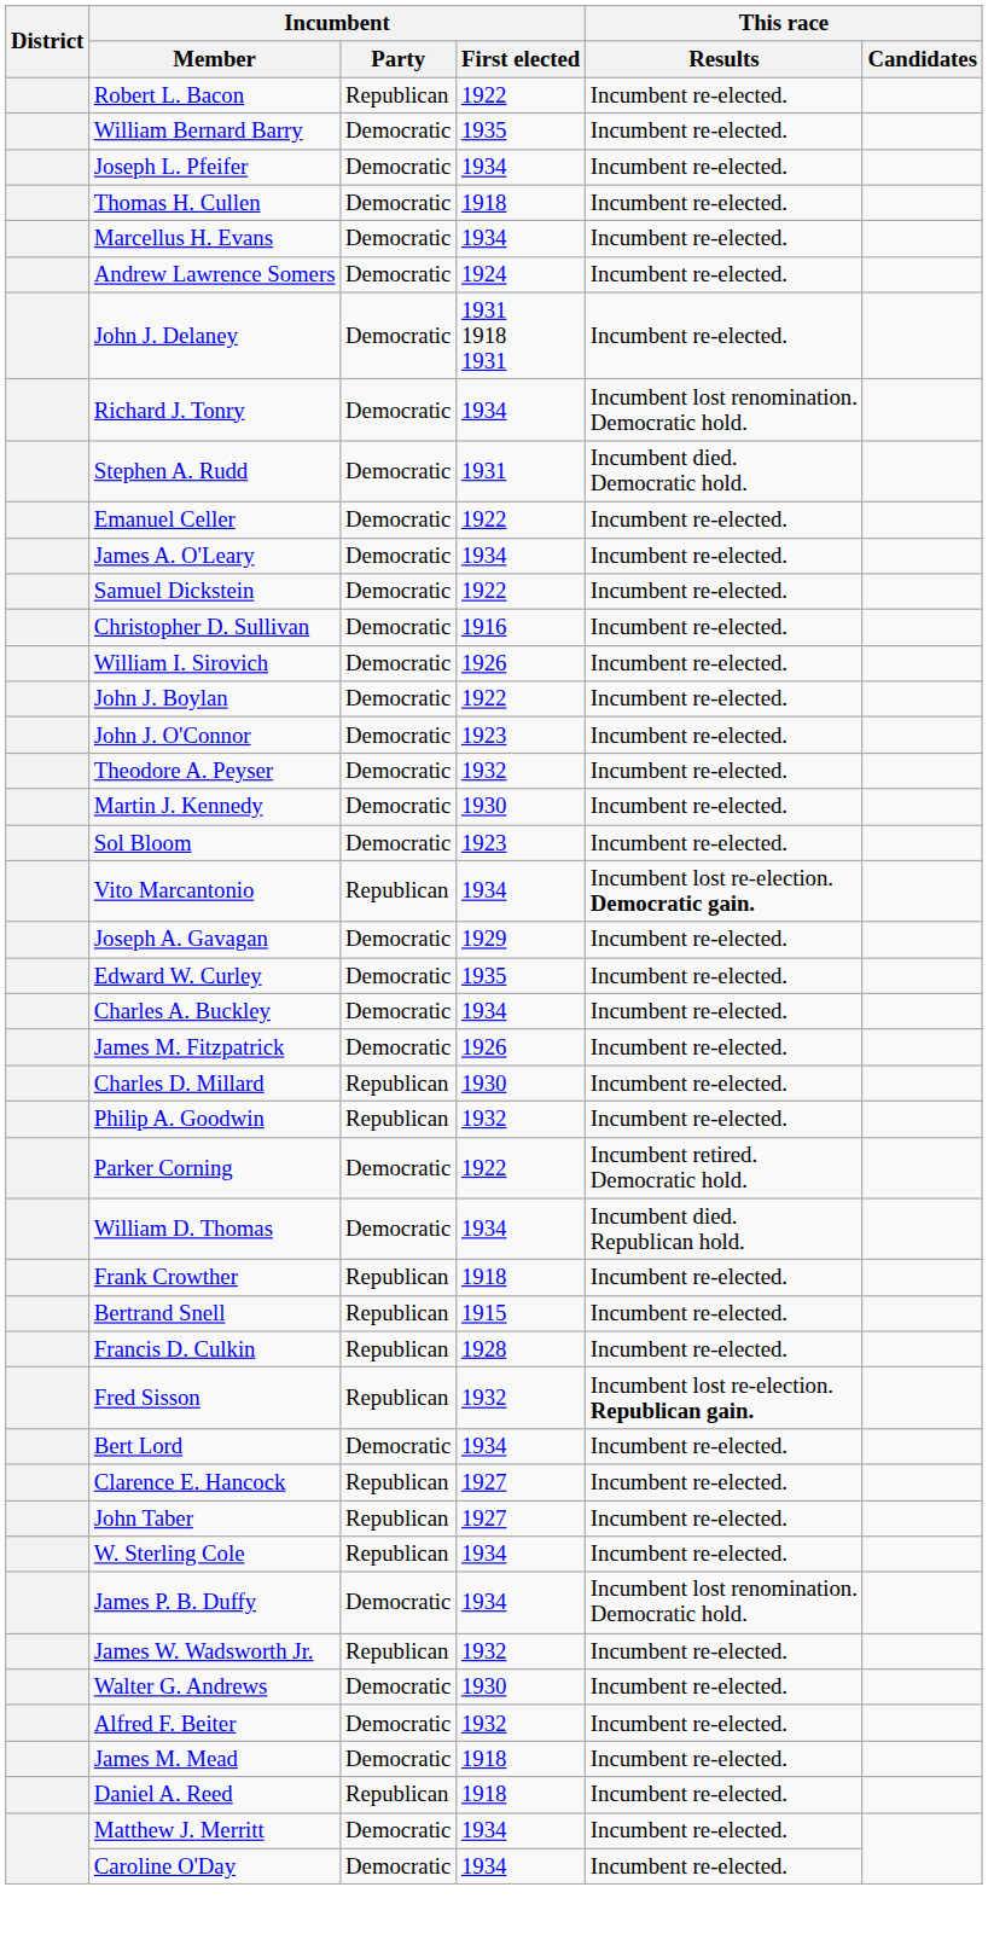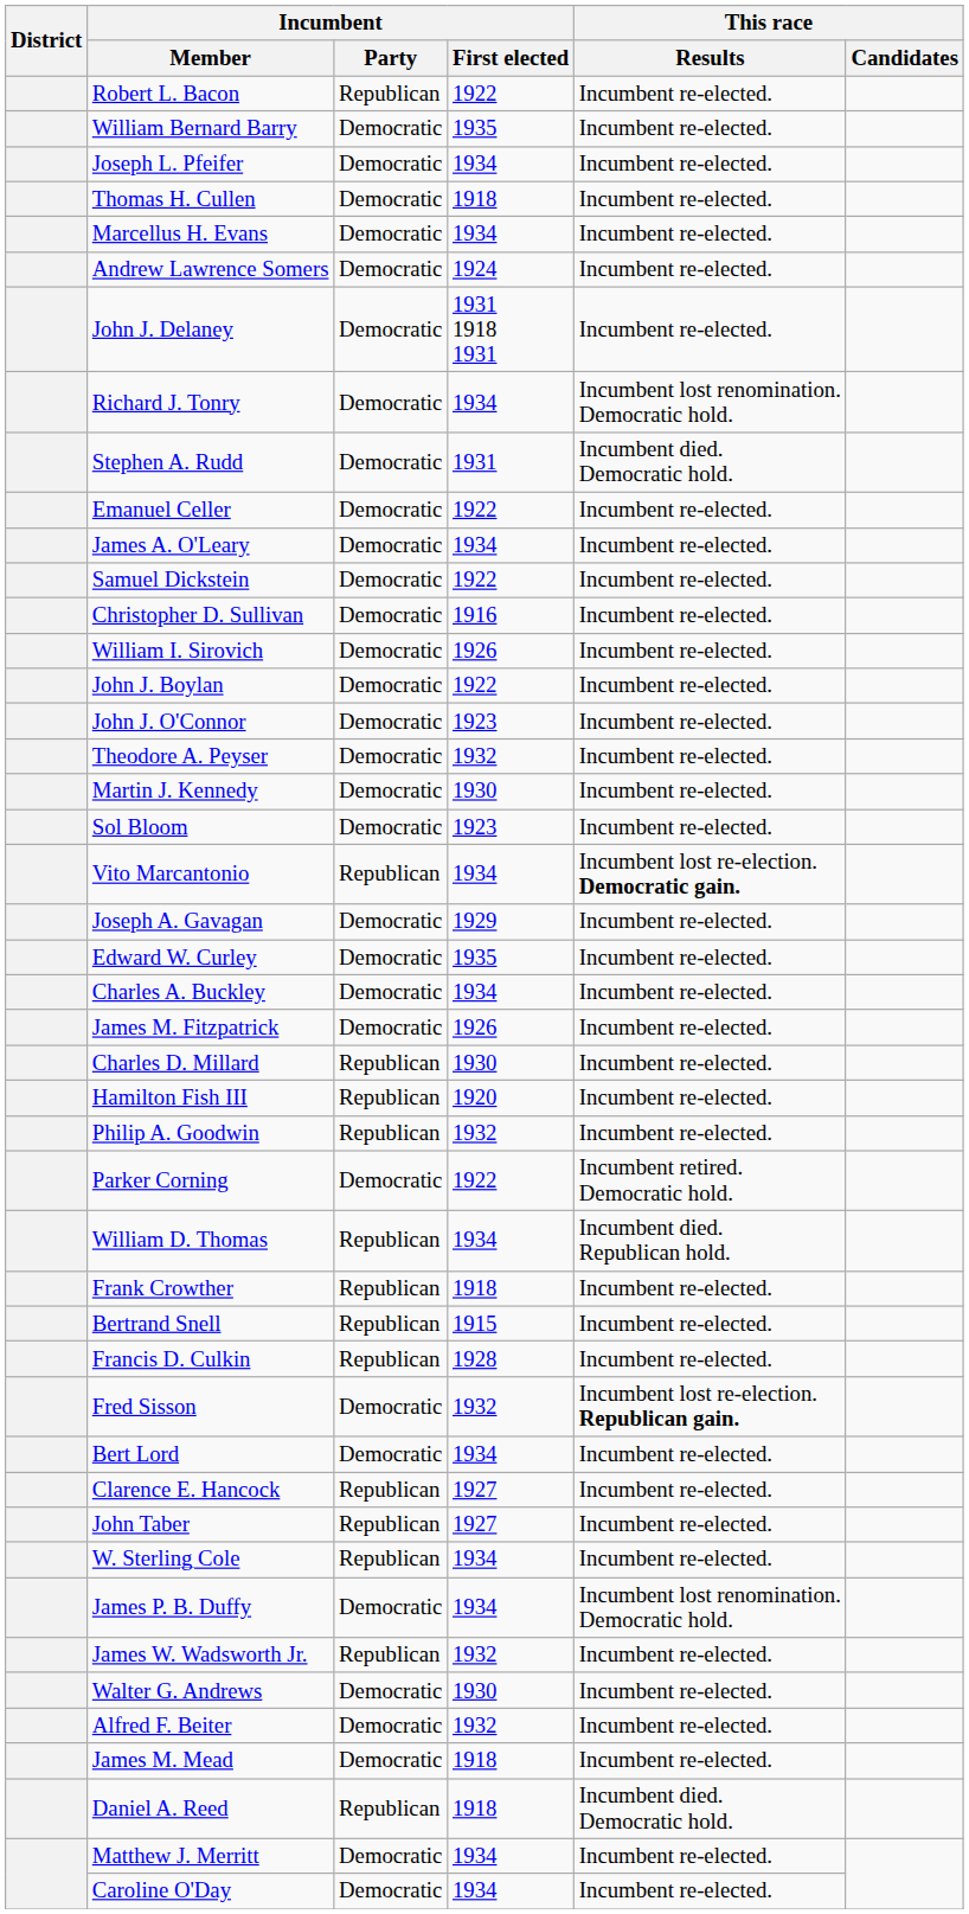 <table class=wikitable>
 <tr>
 <th rowspan=2>District</th>
 <th colspan=3>Incumbent</th>
 <th colspan=2>This race</th>
 </tr>
 <tr>
 <th>Member</th>
 <th>Party</th>
 <th>First elected</th>
 <th>Results</th>
 <th>Candidates</th>
 </tr>
 <tr>
 <th></th>
 <td><a href='#'>Robert L. Bacon</a></td>
 <td>Republican</td>
 <td><a href='#'>1922</a></td>
 <td>Incumbent re-elected.</td>
 <td nowrap></td>
 </tr>
 <tr>
 <th></th>
 <td><a href='#'>William Bernard Barry</a></td>
 <td>Democratic</td>
 <td><a href='#'>1935 </a></td>
 <td>Incumbent re-elected.</td>
 <td nowrap></td>
 </tr>
 <tr>
 <th></th>
 <td><a href='#'>Joseph L. Pfeifer</a></td>
 <td>Democratic</td>
 <td><a href='#'>1934</a></td>
 <td>Incumbent re-elected.</td>
 <td nowrap></td>
 </tr>
 <tr>
 <th></th>
 <td><a href='#'>Thomas H. Cullen</a></td>
 <td>Democratic</td>
 <td><a href='#'>1918</a></td>
 <td>Incumbent re-elected.</td>
 <td nowrap></td>
 </tr>
 <tr>
 <th></th>
 <td><a href='#'>Marcellus H. Evans</a></td>
 <td>Democratic</td>
 <td><a href='#'>1934</a></td>
 <td>Incumbent re-elected.</td>
 <td nowrap></td>
 </tr>
 <tr>
 <th></th>
 <td><a href='#'>Andrew Lawrence Somers</a></td>
 <td>Democratic</td>
 <td><a href='#'>1924</a></td>
 <td>Incumbent re-elected.</td>
 <td nowrap></td>
 </tr>
 <tr>
 <th></th>
 <td><a href='#'>John J. Delaney</a></td>
 <td>Democratic</td>
 <td><a href='#'>1931 </a><br>1918 <br><a href='#'>1931 </a></td>
 <td>Incumbent re-elected.</td>
 <td nowrap></td>
 </tr>
 <tr>
 <th></th>
 <td><a href='#'>Richard J. Tonry</a></td>
 <td>Democratic</td>
 <td><a href='#'>1934</a></td>
 <td>Incumbent lost renomination.<br>Democratic hold.</td>
 <td nowrap></td>
 </tr>
 <tr>
 <th></th>
 <td><a href='#'>Stephen A. Rudd</a></td>
 <td>Democratic</td>
 <td><a href='#'>1931 </a></td>
 <td>Incumbent died.<br>Democratic hold.</td>
 <td nowrap></td>
 </tr>
 <tr>
 <th></th>
 <td><a href='#'>Emanuel Celler</a></td>
 <td>Democratic</td>
 <td><a href='#'>1922</a></td>
 <td>Incumbent re-elected.</td>
 <td nowrap></td>
 </tr>
 <tr>
 <th></th>
 <td><a href='#'>James A. O'Leary</a></td>
 <td>Democratic</td>
 <td><a href='#'>1934</a></td>
 <td>Incumbent re-elected.</td>
 <td nowrap></td>
 </tr>
 <tr>
 <th></th>
 <td><a href='#'>Samuel Dickstein</a></td>
 <td>Democratic</td>
 <td><a href='#'>1922</a></td>
 <td>Incumbent re-elected.</td>
 <td nowrap></td>
 </tr>
 <tr>
 <th></th>
 <td><a href='#'>Christopher D. Sullivan</a></td>
 <td>Democratic</td>
 <td><a href='#'>1916</a></td>
 <td>Incumbent re-elected.</td>
 <td nowrap></td>
 </tr>
 <tr>
 <th></th>
 <td><a href='#'>William I. Sirovich</a></td>
 <td>Democratic</td>
 <td><a href='#'>1926</a></td>
 <td>Incumbent re-elected.</td>
 <td nowrap></td>
 </tr>
 <tr>
 <th></th>
 <td><a href='#'>John J. Boylan</a></td>
 <td>Democratic</td>
 <td><a href='#'>1922</a></td>
 <td>Incumbent re-elected.</td>
 <td nowrap></td>
 </tr>
 <tr>
 <th></th>
 <td><a href='#'>John J. O'Connor</a></td>
 <td>Democratic</td>
 <td><a href='#'>1923 </a></td>
 <td>Incumbent re-elected.</td>
 <td nowrap></td>
 </tr>
 <tr>
 <th></th>
 <td><a href='#'>Theodore A. Peyser</a></td>
 <td>Democratic</td>
 <td><a href='#'>1932</a></td>
 <td>Incumbent re-elected.</td>
 <td nowrap></td>
 </tr>
 <tr>
 <th></th>
 <td><a href='#'>Martin J. Kennedy</a></td>
 <td>Democratic</td>
 <td><a href='#'>1930</a></td>
 <td>Incumbent re-elected.</td>
 <td nowrap></td>
 </tr>
 <tr>
 <th></th>
 <td><a href='#'>Sol Bloom</a></td>
 <td>Democratic</td>
 <td><a href='#'>1923 </a></td>
 <td>Incumbent re-elected.</td>
 <td nowrap></td>
 </tr>
 <tr>
 <th></th>
 <td><a href='#'>Vito Marcantonio</a></td>
 <td>Republican</td>
 <td><a href='#'>1934</a></td>
 <td>Incumbent lost re-election.<br><strong>Democratic gain.</strong></td>
 <td nowrap></td>
 </tr>
 <tr>
 <th></th>
 <td><a href='#'>Joseph A. Gavagan</a></td>
 <td>Democratic</td>
 <td><a href='#'>1929 </a></td>
 <td>Incumbent re-elected.</td>
 <td nowrap></td>
 </tr>
 <tr>
 <th></th>
 <td><a href='#'>Edward W. Curley</a></td>
 <td>Democratic</td>
 <td><a href='#'>1935 </a></td>
 <td>Incumbent re-elected.</td>
 <td nowrap></td>
 </tr>
 <tr>
 <th></th>
 <td><a href='#'>Charles A. Buckley</a></td>
 <td>Democratic</td>
 <td><a href='#'>1934</a></td>
 <td>Incumbent re-elected.</td>
 <td nowrap></td>
 </tr>
 <tr>
 <th></th>
 <td><a href='#'>James M. Fitzpatrick</a></td>
 <td>Democratic</td>
 <td><a href='#'>1926</a></td>
 <td>Incumbent re-elected.</td>
 <td nowrap></td>
 </tr>
 <tr>
 <th></th>
 <td><a href='#'>Charles D. Millard</a></td>
 <td>Republican</td>
 <td><a href='#'>1930</a></td>
 <td>Incumbent re-elected.</td>
 <td nowrap></td>
 </tr>
 <tr>
 <th></th>
+<td><a href='#'>Hamilton Fish III</a></td>
+<td>Republican</td>
+<td><a href='#'>1920</a></td>
+<td>Incumbent re-elected.</td>
+<td nowrap></td>
+</tr>
+<tr>
+<th></th>
 <td><a href='#'>Philip A. Goodwin</a></td>
 <td>Republican</td>
 <td><a href='#'>1932</a></td>
 <td>Incumbent re-elected.</td>
 <td nowrap></td>
 </tr>
 <tr>
 <th></th>
 <td><a href='#'>Parker Corning</a></td>
 <td>Democratic</td>
 <td><a href='#'>1922</a></td>
 <td>Incumbent retired.<br>Democratic hold.</td>
 <td nowrap></td>
 </tr>
 <tr>
 <th></th>
 <td><a href='#'>William D. Thomas</a></td>
-<td>Democratic</td>
+<td>Republican</td>
 <td><a href='#'>1934</a></td>
 <td>Incumbent died.<br>Republican hold.</td>
 <td nowrap></td>
 </tr>
 <tr>
 <th></th>
 <td><a href='#'>Frank Crowther</a></td>
 <td>Republican</td>
 <td><a href='#'>1918</a></td>
 <td>Incumbent re-elected.</td>
 <td nowrap></td>
 </tr>
 <tr>
 <th></th>
 <td><a href='#'>Bertrand Snell</a></td>
 <td>Republican</td>
 <td><a href='#'>1915 </a></td>
 <td>Incumbent re-elected.</td>
 <td nowrap></td>
 </tr>
 <tr>
 <th></th>
 <td><a href='#'>Francis D. Culkin</a></td>
 <td>Republican</td>
 <td><a href='#'>1928</a></td>
 <td>Incumbent re-elected.</td>
 <td nowrap></td>
 </tr>
 <tr>
 <th></th>
 <td><a href='#'>Fred Sisson</a></td>
-<td>Republican</td>
+<td>Democratic</td>
 <td><a href='#'>1932</a></td>
 <td>Incumbent lost re-election.<br><strong>Republican gain.</strong></td>
 <td nowrap></td>
 </tr>
 <tr>
 <th></th>
 <td><a href='#'>Bert Lord</a></td>
 <td>Democratic</td>
 <td><a href='#'>1934</a></td>
 <td>Incumbent re-elected.</td>
 <td nowrap></td>
 </tr>
 <tr>
 <th></th>
 <td><a href='#'>Clarence E. Hancock</a></td>
 <td>Republican</td>
 <td><a href='#'>1927 </a></td>
 <td>Incumbent re-elected.</td>
 <td nowrap></td>
 </tr>
 <tr>
 <th></th>
 <td><a href='#'>John Taber</a></td>
 <td>Republican</td>
 <td><a href='#'>1927</a></td>
 <td>Incumbent re-elected.</td>
 <td nowrap></td>
 </tr>
 <tr>
 <th></th>
 <td><a href='#'>W. Sterling Cole</a></td>
 <td>Republican</td>
 <td><a href='#'>1934</a></td>
 <td>Incumbent re-elected.</td>
 <td nowrap></td>
 </tr>
 <tr>
 <th></th>
 <td><a href='#'>James P. B. Duffy</a></td>
 <td>Democratic</td>
 <td><a href='#'>1934</a></td>
 <td>Incumbent lost renomination.<br>Democratic hold.</td>
 <td nowrap></td>
 </tr>
 <tr>
 <th></th>
 <td><a href='#'>James W. Wadsworth Jr.</a></td>
 <td>Republican</td>
 <td><a href='#'>1932</a></td>
 <td>Incumbent re-elected.</td>
 <td nowrap></td>
 </tr>
 <tr>
 <th></th>
 <td><a href='#'>Walter G. Andrews</a></td>
 <td>Democratic</td>
 <td><a href='#'>1930</a></td>
 <td>Incumbent re-elected.</td>
 <td nowrap></td>
 </tr>
 <tr>
 <th></th>
 <td><a href='#'>Alfred F. Beiter</a></td>
 <td>Democratic</td>
 <td><a href='#'>1932</a></td>
 <td>Incumbent re-elected.</td>
 <td nowrap></td>
 </tr>
 <tr>
 <th></th>
 <td><a href='#'>James M. Mead</a></td>
 <td>Democratic</td>
 <td><a href='#'>1918</a></td>
 <td>Incumbent re-elected.</td>
 <td nowrap></td>
 </tr>
 <tr>
 <th></th>
 <td><a href='#'>Daniel A. Reed</a></td>
 <td>Republican</td>
 <td><a href='#'>1918</a></td>
-<td>Incumbent re-elected.</td>
+<td>Incumbent died.<br>Democratic hold.</td>
 <td nowrap></td>
 </tr>
 <tr>
 <th rowspan="2"></th>
 <td><a href='#'>Matthew J. Merritt</a></td>
 <td>Democratic</td>
 <td><a href='#'>1934</a></td>
 <td>Incumbent re-elected.</td>
 <td rowspan=2 nowrap></td>
 </tr>
 <tr>
 <td><a href='#'>Caroline O'Day</a></td>
 <td>Democratic</td>
 <td><a href='#'>1934</a></td>
 <td>Incumbent re-elected.</td>
 </tr>
 </table>
